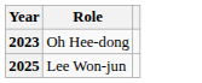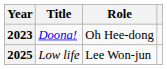 <table class="wikitable  plainrowheaders">
 <tr>
 <th scope="col">Year</th>
+<th scope="col">Title</th>
 <th scope="col">Role</th>
 <th scope="col" class="unsortable"></th>
 </tr>
 <tr>
 <th scope="row">2023</th>
+<td><em><a href='#'>Doona!</a></em></td>
 <td>Oh Hee-dong</td>
 <td style="text-align:center"></td>
 </tr>
 <tr>
 <th scope="row">2025</th>
+<td><em>Low life</em></td>
 <td>Lee Won-jun</td>
 <td style="text-align:center"></td>
 </tr>
 </table>
